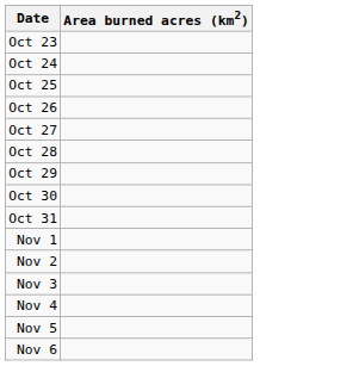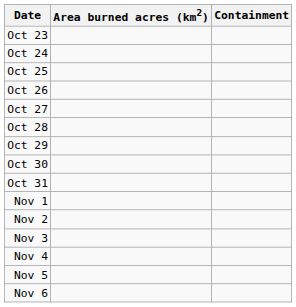 <table class="wikitable" style="text-align: right;">
 <tr>
 <th>Date</th>
 <th>Area burned acres (km<sup>2</sup>)</th>
+<th>Containment</th>
 </tr>
 <tr>
 <td>Oct 23</td>
 <td></td>
+<td style="text-align: left;"></td>
 </tr>
 <tr>
 <td>Oct 24</td>
 <td></td>
+<td style="text-align: left;"></td>
 </tr>
 <tr>
 <td>Oct 25</td>
 <td></td>
+<td style="text-align: left;"></td>
 </tr>
 <tr>
 <td>Oct 26</td>
 <td></td>
+<td style="text-align: left;"></td>
 </tr>
 <tr>
 <td>Oct 27</td>
 <td></td>
+<td style="text-align: left;"></td>
 </tr>
 <tr>
 <td>Oct 28</td>
 <td></td>
+<td style="text-align: left;"></td>
 </tr>
 <tr>
 <td>Oct 29</td>
 <td></td>
+<td style="text-align: left;"></td>
 </tr>
 <tr>
 <td>Oct 30</td>
 <td></td>
+<td style="text-align: left;"></td>
 </tr>
 <tr>
 <td>Oct 31</td>
 <td></td>
+<td style="text-align: left;"></td>
 </tr>
 <tr>
 <td>Nov 1</td>
 <td></td>
+<td style="text-align: left;"></td>
 </tr>
 <tr>
 <td>Nov 2</td>
 <td></td>
+<td style="text-align: left;"></td>
 </tr>
 <tr>
 <td>Nov 3</td>
 <td></td>
+<td style="text-align: left;"></td>
 </tr>
 <tr>
 <td>Nov 4</td>
 <td></td>
+<td style="text-align: left;"></td>
 </tr>
 <tr>
 <td>Nov 5</td>
 <td></td>
+<td style="text-align: left;"></td>
 </tr>
 <tr>
 <td>Nov 6</td>
 <td></td>
+<td style="text-align: left;"></td>
 </tr>
 </table>
